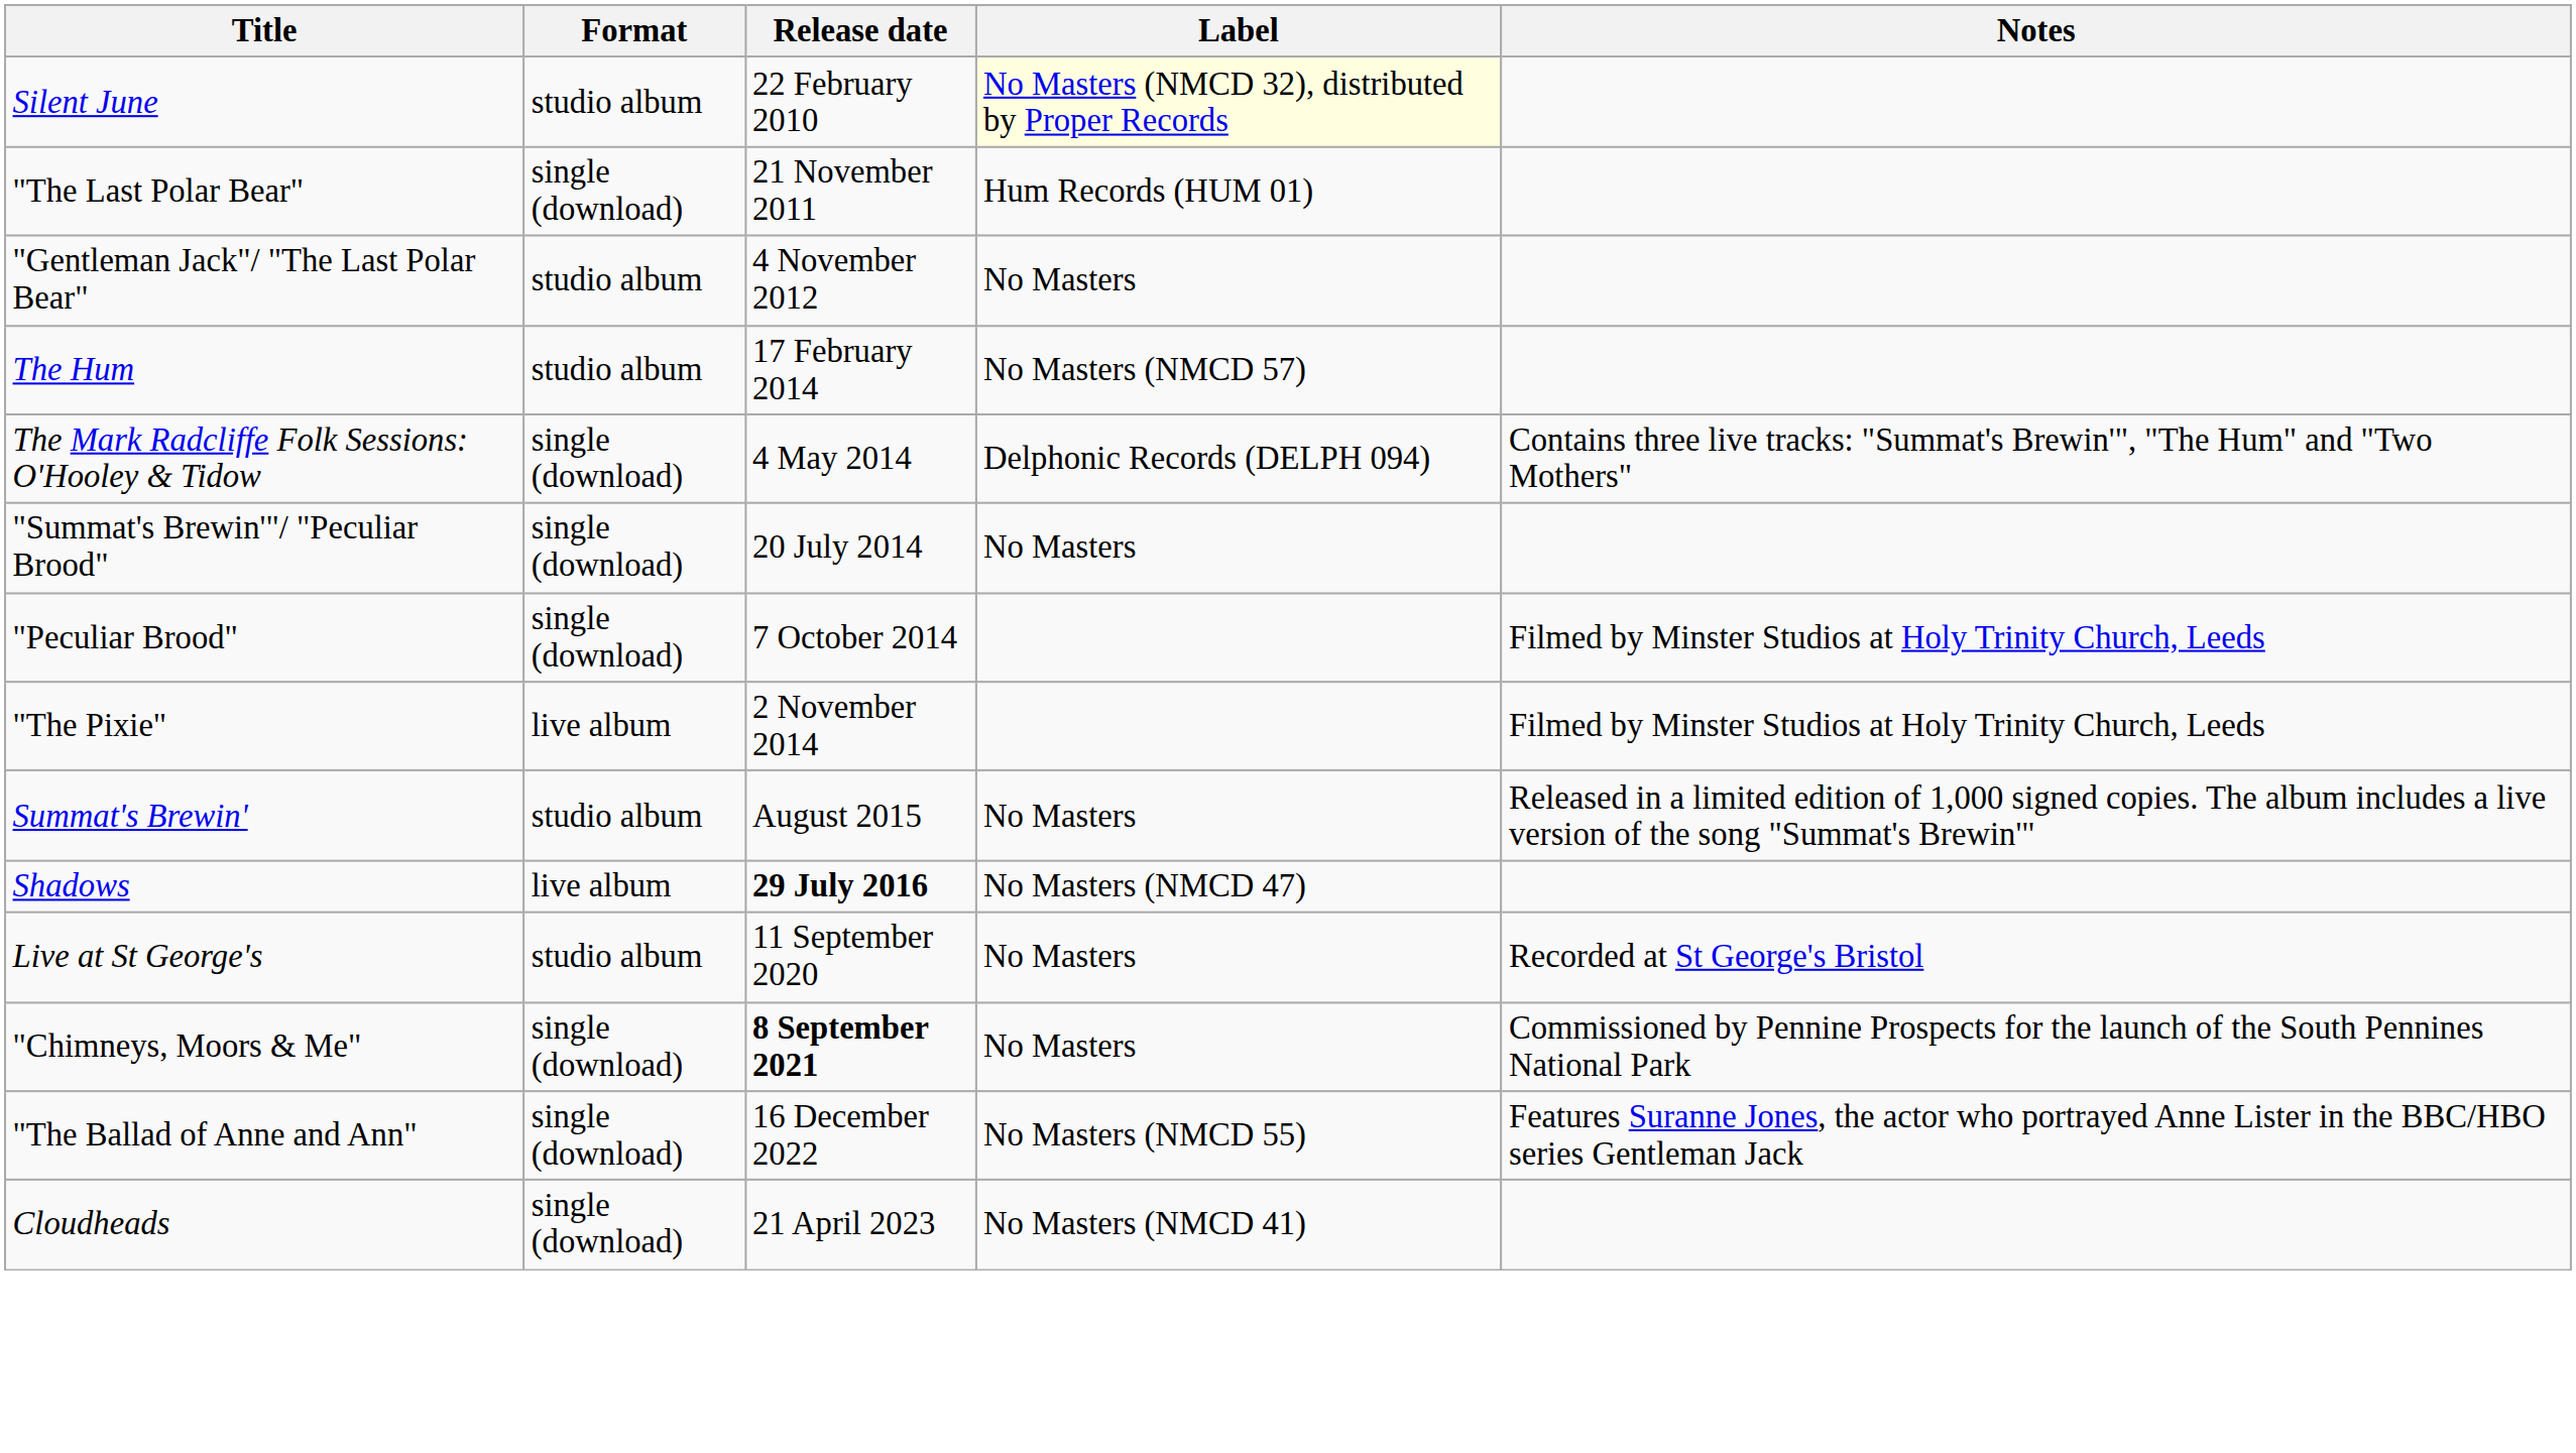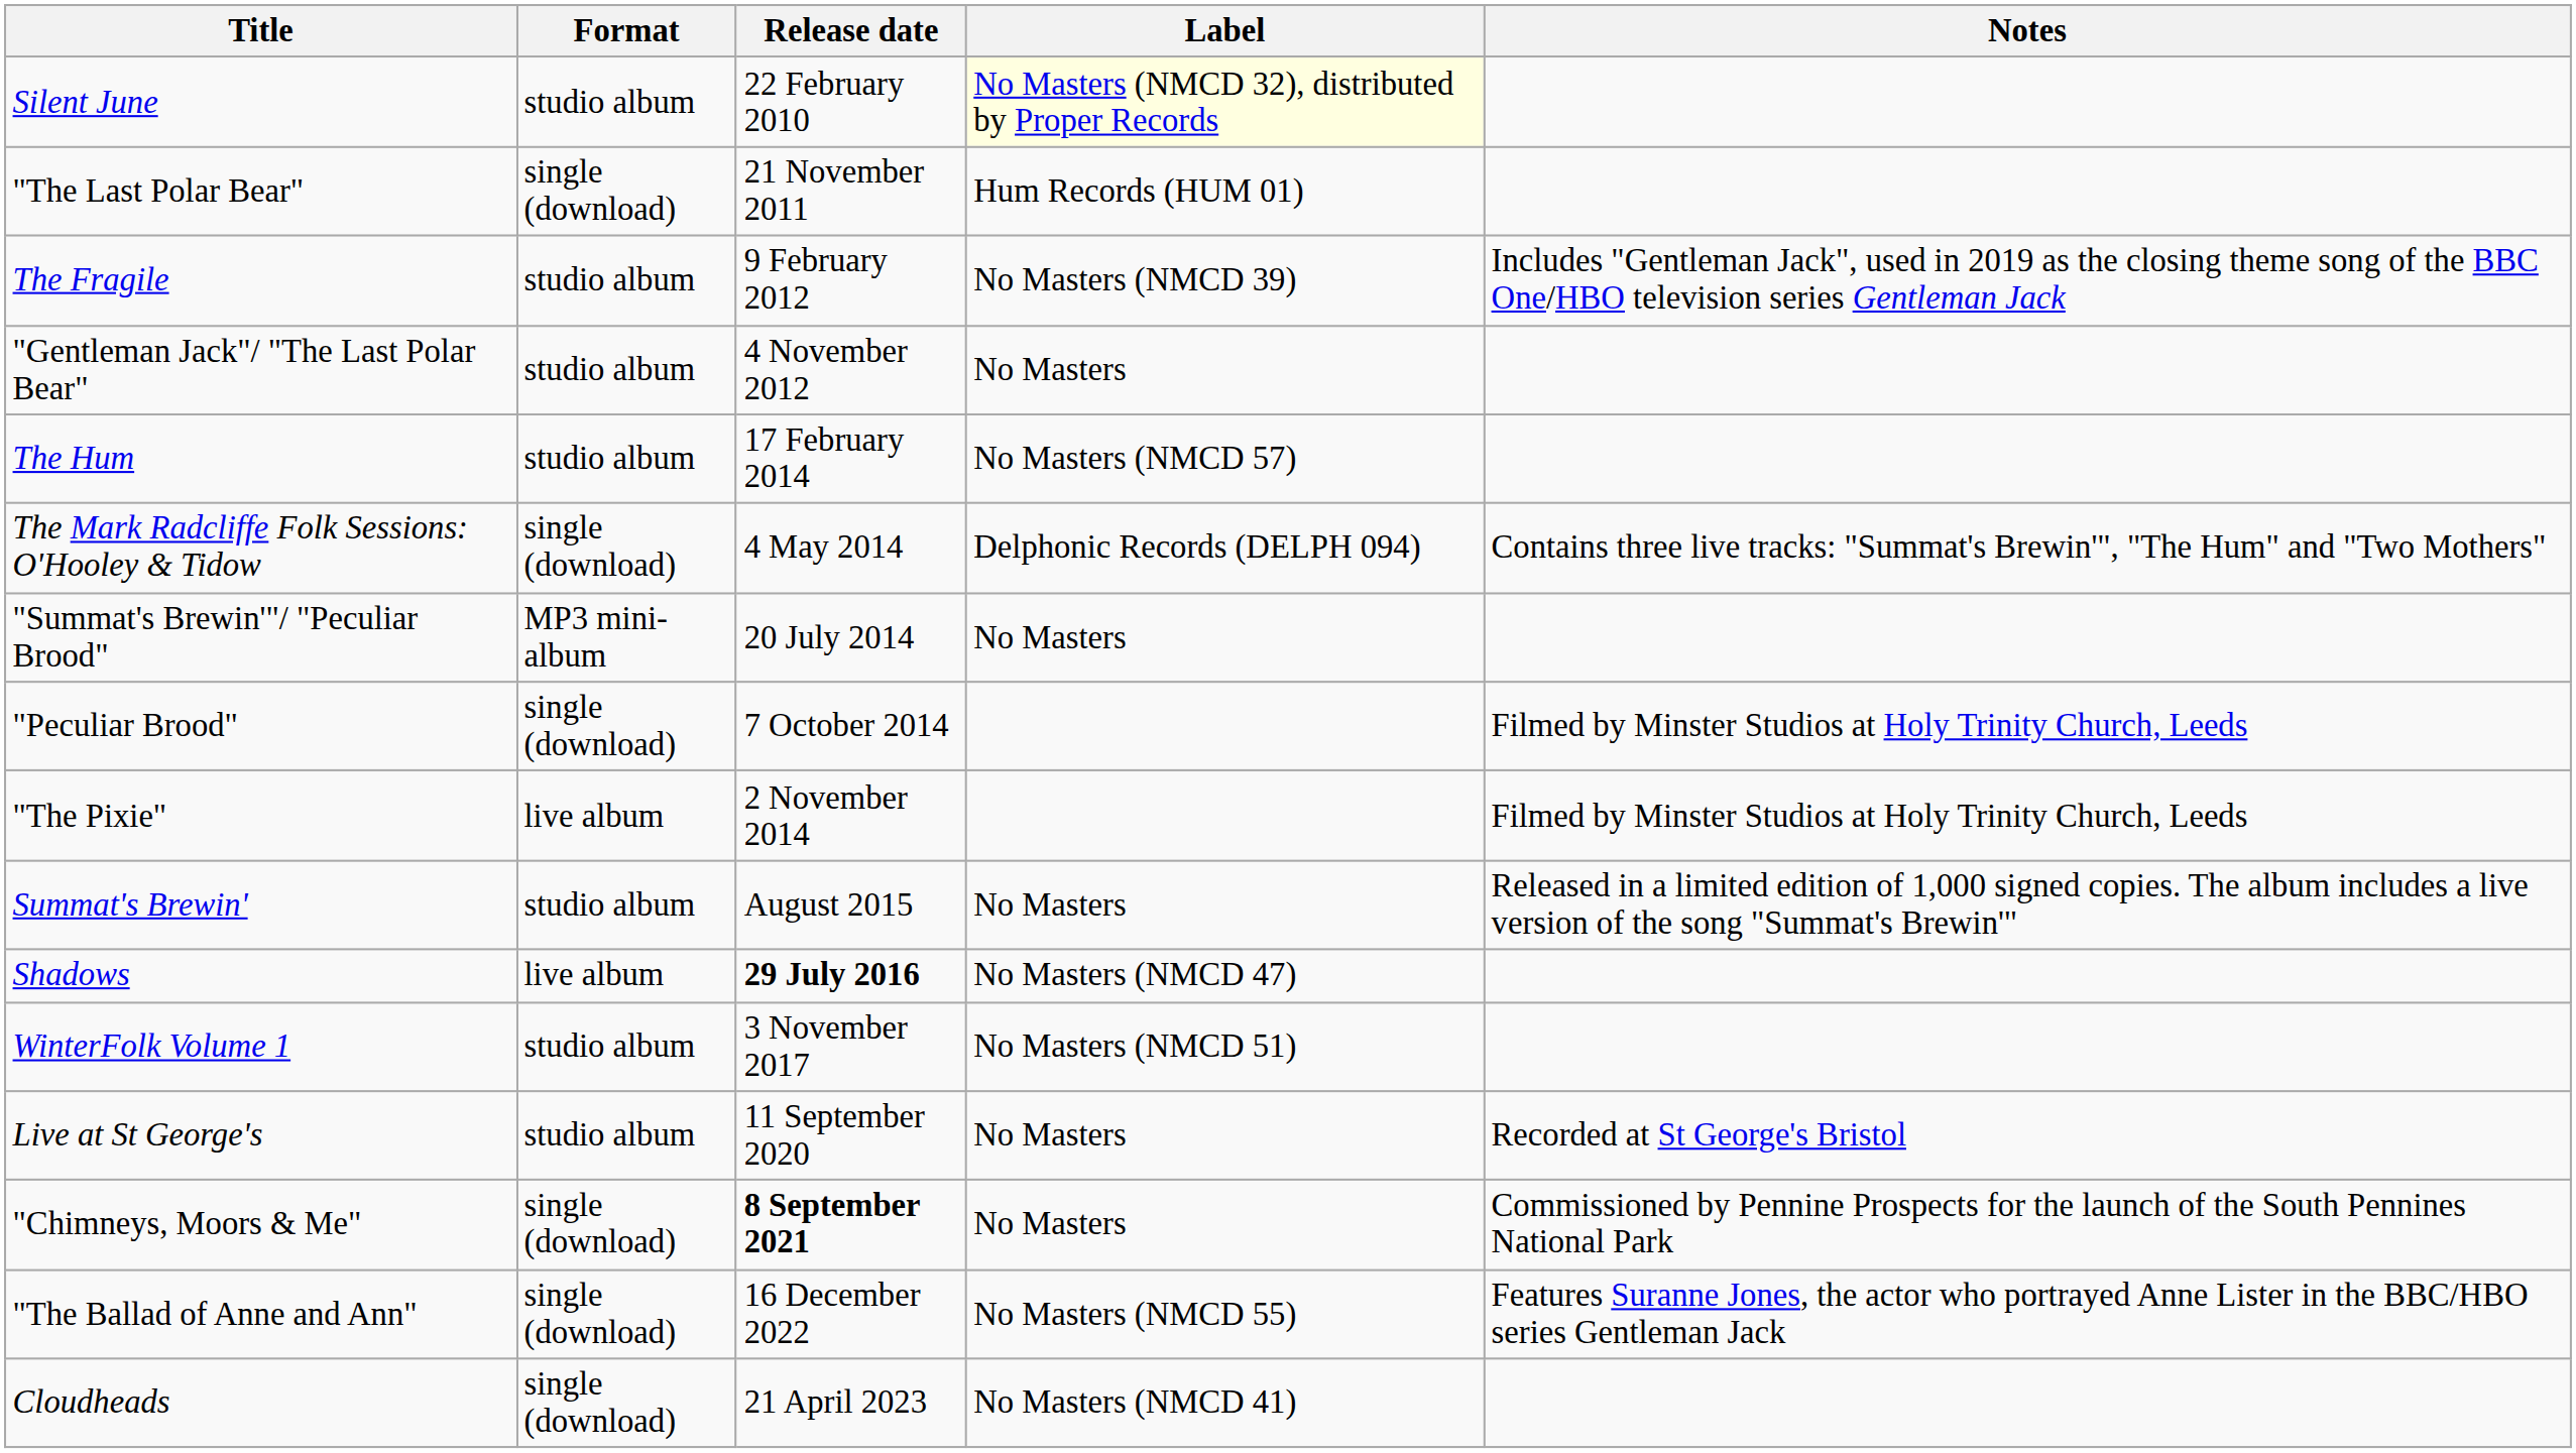 <table class="wikitable">
 <tr>
 <th>Title</th>
 <th>Format</th>
 <th>Release date</th>
 <th>Label</th>
 <th>Notes</th>
 </tr>
 <tr>
 <td><em><a href='#'>Silent June</a></em></td>
 <td>studio album</td>
 <td>22 February 2010</td>
 <td style="background: lightyellow;"><a href='#'>No Masters</a> (NMCD 32), distributed by <a href='#'>Proper Records</a></td>
 <td></td>
 </tr>
 <tr>
 <td>"The Last Polar Bear"</td>
 <td>single (download)</td>
 <td>21 November 2011</td>
 <td>Hum Records (HUM 01)</td>
 <td></td>
+</tr>
+<tr>
+<td><em><a href='#'>The Fragile</a></em></td>
+<td>studio album</td>
+<td>9 February 2012</td>
+<td>No Masters (NMCD 39)</td>
+<td>Includes "Gentleman Jack", used in 2019 as the closing theme song of the <a href='#'>BBC One</a>/<a href='#'>HBO</a> television series <em><a href='#'>Gentleman Jack</a></em></td>
 </tr>
 <tr>
 <td>"Gentleman Jack"/ "The Last Polar Bear"</td>
 <td>studio album</td>
 <td>4 November 2012</td>
 <td>No Masters</td>
 <td></td>
 </tr>
 <tr>
 <td><em><a href='#'>The Hum</a></em></td>
 <td>studio album</td>
 <td>17 February 2014</td>
 <td>No Masters (NMCD 57)</td>
 <td></td>
 </tr>
 <tr>
 <td><em>The <a href='#'>Mark Radcliffe</a> Folk Sessions: O'Hooley & Tidow</em></td>
 <td>single (download)</td>
 <td>4 May 2014</td>
 <td>Delphonic Records (DELPH 094)</td>
 <td>Contains three live tracks: "Summat's Brewin'", "The Hum" and "Two Mothers"</td>
 </tr>
 <tr>
 <td>"Summat's Brewin'"/ "Peculiar Brood"</td>
-<td>single (download)</td>
+<td>MP3 mini-album</td>
 <td>20 July 2014</td>
 <td>No Masters</td>
 <td></td>
 </tr>
 <tr>
 <td>"Peculiar Brood"</td>
 <td>single (download)</td>
 <td>7 October 2014</td>
 <td></td>
 <td>Filmed by Minster Studios at <a href='#'>Holy Trinity Church, Leeds</a></td>
 </tr>
 <tr>
 <td>"The Pixie"</td>
 <td>live album</td>
 <td>2 November 2014</td>
 <td></td>
 <td>Filmed by Minster Studios at Holy Trinity Church, Leeds</td>
 </tr>
 <tr>
 <td><em><a href='#'>Summat's Brewin'</a></em></td>
 <td>studio album</td>
 <td>August 2015</td>
 <td>No Masters</td>
 <td>Released in a limited edition of 1,000 signed copies. The album includes a live version of the song "Summat's Brewin'"</td>
 </tr>
 <tr>
 <td><em><a href='#'>Shadows</a></em></td>
 <td>live album</td>
 <td><strong>29 July 2016</strong></td>
 <td>No Masters (NMCD 47)</td>
 <td></td>
 </tr>
 <tr>
+<td><em><a href='#'>WinterFolk Volume 1</a></em></td>
+<td>studio album</td>
+<td>3 November 2017</td>
+<td>No Masters (NMCD 51)</td>
+<td></td>
+</tr>
+<tr>
 <td><em> Live at St George's </em></td>
 <td>studio album</td>
 <td>11 September 2020</td>
 <td>No Masters</td>
 <td>Recorded at <a href='#'>St George's Bristol</a></td>
 </tr>
 <tr>
 <td>"Chimneys, Moors & Me"</td>
 <td>single (download)</td>
 <td><strong>8 September 2021</strong></td>
 <td>No Masters</td>
 <td>Commissioned by Pennine Prospects for the launch of the South Pennines National Park</td>
 </tr>
 <tr>
 <td>"The Ballad of Anne and Ann"</td>
 <td>single (download)</td>
 <td>16 December 2022</td>
 <td>No Masters (NMCD 55)</td>
 <td>Features <a href='#'>Suranne Jones</a>, the actor who portrayed Anne Lister in the BBC/HBO series Gentleman Jack</td>
 </tr>
 <tr>
 <td><em> Cloudheads </em></td>
 <td>single (download)</td>
 <td>21 April 2023</td>
 <td>No Masters (NMCD 41)</td>
 <td></td>
 </tr>
 </table>
